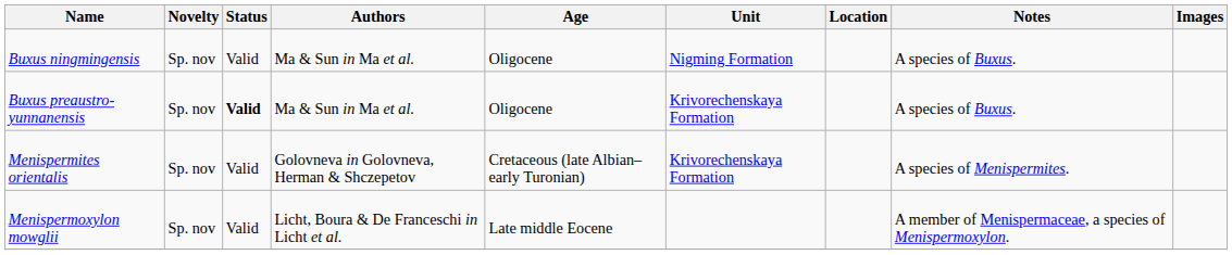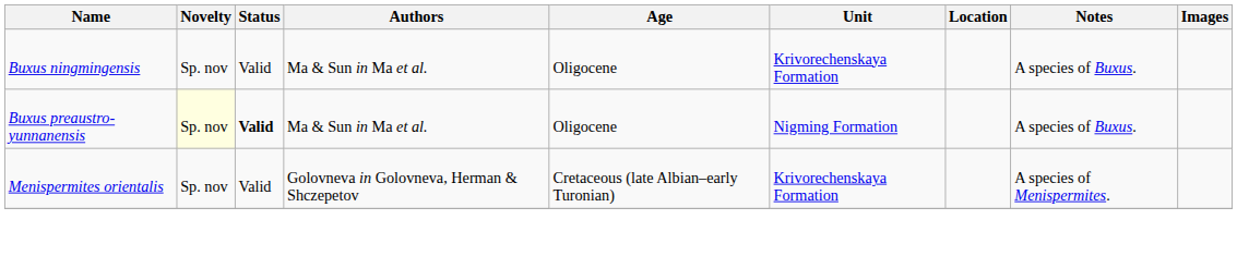 <table class="wikitable sortable" align="center" width="100%">
 <tr>
 <th>Name</th>
 <th>Novelty</th>
 <th>Status</th>
 <th>Authors</th>
 <th>Age</th>
 <th>Unit</th>
 <th>Location</th>
 <th>Notes</th>
 <th>Images</th>
 </tr>
 <tr>
 <td><br><em><a href='#'>Buxus ningmingensis</a></em></td>
 <td><br>Sp. nov</td>
 <td><br>Valid</td>
 <td><br>Ma & Sun <em>in</em> Ma <em>et al.</em></td>
 <td><br>Oligocene</td>
-<td><br><a href='#'>Nigming Formation</a></td>
+<td><br><a href='#'>Krivorechenskaya Formation</a></td>
 <td><br></td>
 <td><br>A species of <em><a href='#'>Buxus</a></em>.</td>
 <td></td>
 </tr>
 <tr>
 <td><br><em><a href='#'>Buxus preaustro-yunnanensis</a></em></td>
-<td><br>Sp. nov</td>
+<td style="background: lightyellow;"><br>Sp. nov</td>
 <td><strong><br>Valid</strong></td>
 <td><br>Ma & Sun <em>in</em> Ma <em>et al.</em></td>
 <td><br>Oligocene</td>
-<td><br><a href='#'>Krivorechenskaya Formation</a></td>
+<td><br><a href='#'>Nigming Formation</a></td>
 <td><br></td>
 <td><br>A species of <em><a href='#'>Buxus</a></em>.</td>
 <td></td>
 </tr>
 <tr>
 <td><br><em><a href='#'>Menispermites orientalis</a></em></td>
 <td><br>Sp. nov</td>
 <td><br>Valid</td>
 <td><br>Golovneva <em>in</em> Golovneva, Herman & Shczepetov</td>
 <td><br>Cretaceous (late Albian–early Turonian)</td>
 <td><br><a href='#'>Krivorechenskaya Formation</a></td>
 <td><br></td>
 <td><br>A species of <em><a href='#'>Menispermites</a></em>.</td>
 <td></td>
 </tr>
 <tr>
-<td><br><em><a href='#'>Menispermoxylon mowglii</a></em></td>
-<td><br>Sp. nov</td>
-<td><br>Valid</td>
-<td><br>Licht, Boura & De Franceschi <em>in</em> Licht <em>et al.</em></td>
-<td><br>Late middle Eocene</td>
-<td></td>
-<td><br></td>
-<td><br>A member of <a href='#'>Menispermaceae</a>, a species of <em><a href='#'>Menispermoxylon</a></em>.</td>
-<td></td>
-</tr>
-<tr>
 </tr>
 </table>
